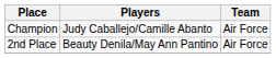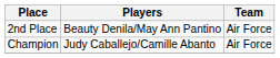 <table class="wikitable" style="text-align:left; line-height:16px; width:auto;">
 <tr>
 <th>Place</th>
 <th>Players</th>
 <th>Team</th>
 </tr>
 <tr>
+<td>2nd Place</td>
+<td>Beauty Denila/May Ann Pantino</td>
+<td>Air Force</td>
+</tr>
+<tr>
 <td>Champion</td>
 <td>Judy Caballejo/Camille Abanto</td>
 <td>Air Force</td>
 </tr>
 <tr>
-<td>2nd Place</td>
-<td>Beauty Denila/May Ann Pantino</td>
-<td>Air Force</td>
-</tr>
-<tr>
 </tr>
 </table>
